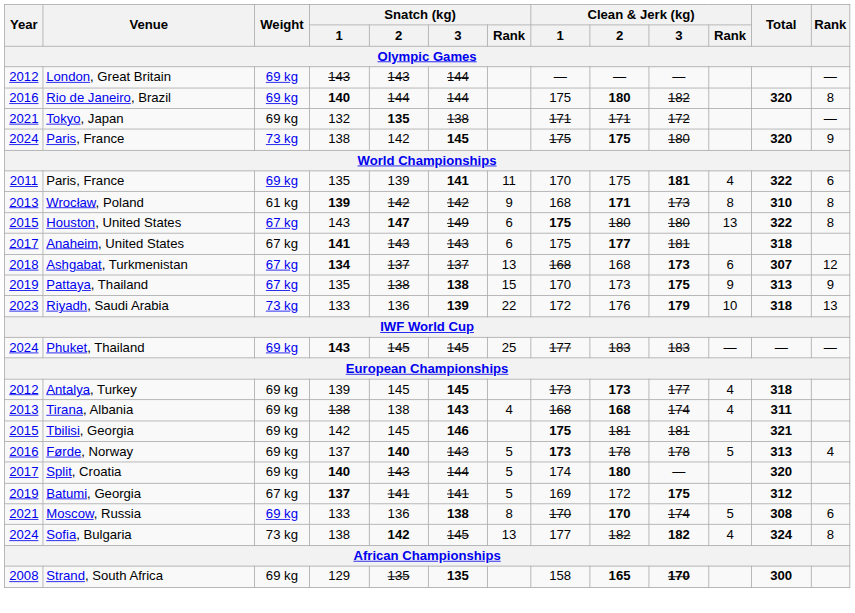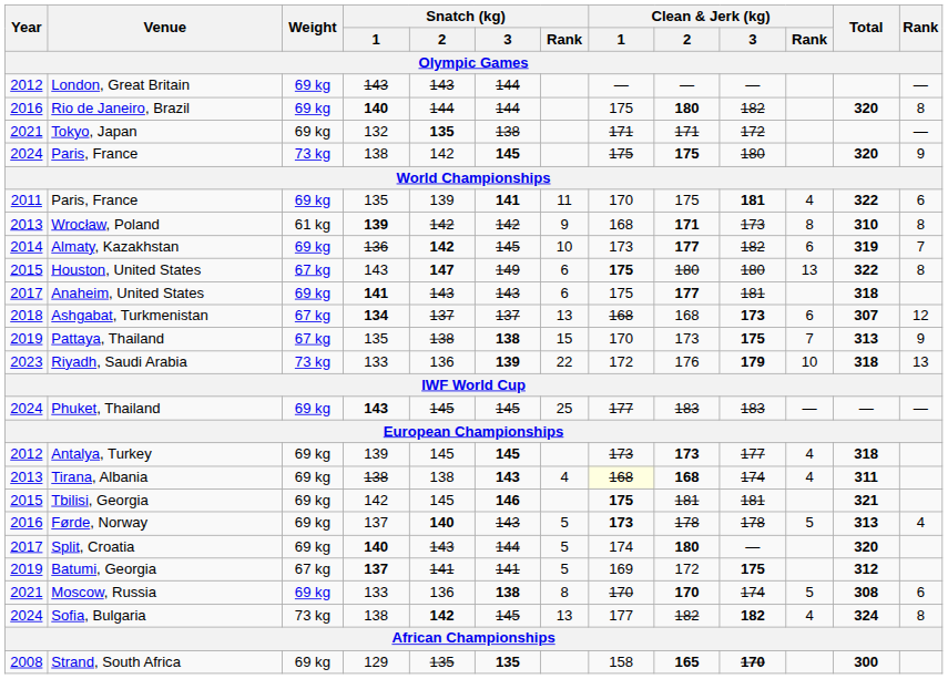 <table class="wikitable" style="text-align:center;">
 <tr>
 <th rowspan=2 width=40>Year</th>
 <th rowspan=2 width=250>Venue</th>
 <th rowspan=2 width=60>Weight</th>
 <th colspan=4>Snatch (kg)</th>
 <th colspan=4>Clean & Jerk (kg)</th>
 <th rowspan=2 width=65>Total</th>
 <th rowspan=2 width=40>Rank</th>
 </tr>
 <tr>
 <th width=65>1</th>
 <th width=65>2</th>
 <th width=65>3</th>
 <th width=45>Rank</th>
 <th width=65>1</th>
 <th width=65>2</th>
 <th width=65>3</th>
 <th width=45>Rank</th>
 </tr>
 <tr>
 <th colspan=13><a href='#'>Olympic Games</a></th>
 </tr>
 <tr>
 <td><a href='#'>2012</a></td>
 <td align=left><a href='#'>London</a>, Great Britain</td>
 <td><a href='#'>69 kg</a></td>
 <td><s>143</s></td>
 <td><s>143</s></td>
 <td><s>144</s></td>
 <td></td>
 <td>—</td>
 <td>—</td>
 <td>—</td>
 <td></td>
 <td></td>
 <td>—</td>
 </tr>
 <tr>
 <td><a href='#'>2016</a></td>
 <td align=left><a href='#'>Rio de Janeiro</a>, Brazil</td>
 <td><a href='#'>69 kg</a></td>
 <td><strong>140</strong></td>
 <td><s>144</s></td>
 <td><s>144</s></td>
 <td></td>
 <td>175</td>
 <td><strong>180</strong></td>
 <td><s>182</s></td>
 <td></td>
 <td><strong>320</strong></td>
 <td>8</td>
 </tr>
 <tr>
 <td><a href='#'>2021</a></td>
 <td align=left><a href='#'>Tokyo</a>, Japan</td>
 <td>69 kg</td>
 <td>132</td>
 <td><strong>135</strong></td>
 <td><s>138</s></td>
 <td></td>
 <td><s>171</s></td>
 <td><s>171</s></td>
 <td><s>172</s></td>
 <td></td>
 <td></td>
 <td>—</td>
 </tr>
 <tr>
 <td><a href='#'>2024</a></td>
 <td align=left><a href='#'>Paris</a>, France</td>
 <td><a href='#'>73 kg</a></td>
 <td>138</td>
 <td>142</td>
 <td><strong>145</strong></td>
 <td></td>
 <td><s>175</s></td>
 <td><strong>175</strong></td>
 <td><s>180</s></td>
 <td></td>
 <td><strong>320</strong></td>
 <td>9</td>
 </tr>
 <tr>
 <th colspan=13><a href='#'>World Championships</a></th>
 </tr>
 <tr>
 <td><a href='#'>2011</a></td>
 <td align=left>Paris, France</td>
 <td><a href='#'>69 kg</a></td>
 <td>135</td>
 <td>139</td>
 <td><strong>141</strong></td>
 <td>11</td>
 <td>170</td>
 <td>175</td>
 <td><strong>181</strong></td>
 <td>4</td>
 <td><strong>322</strong></td>
 <td>6</td>
 </tr>
 <tr>
 <td><a href='#'>2013</a></td>
 <td align=left><a href='#'>Wrocław</a>, Poland</td>
 <td>61 kg</td>
 <td><strong>139</strong></td>
 <td><s>142</s></td>
 <td><s>142</s></td>
 <td>9</td>
 <td>168</td>
 <td><strong>171</strong></td>
 <td><s>173</s></td>
 <td>8</td>
 <td><strong>310</strong></td>
 <td>8</td>
 </tr>
 <tr>
+<td><a href='#'>2014</a></td>
+<td align=left><a href='#'>Almaty</a>, Kazakhstan</td>
+<td><a href='#'>69 kg</a></td>
+<td><s>136</s></td>
+<td><strong>142</strong></td>
+<td><s>145</s></td>
+<td>10</td>
+<td>173</td>
+<td><strong>177</strong></td>
+<td><s>182</s></td>
+<td>6</td>
+<td><strong>319</strong></td>
+<td>7</td>
+</tr>
+<tr>
 <td><a href='#'>2015</a></td>
 <td align=left><a href='#'>Houston</a>, United States</td>
 <td><a href='#'>67 kg</a></td>
 <td>143</td>
 <td><strong>147</strong></td>
 <td><s>149 </s></td>
 <td>6</td>
 <td><strong>175</strong></td>
 <td><s>180 </s></td>
 <td><s>180 </s></td>
 <td>13</td>
 <td><strong>322</strong></td>
 <td>8</td>
 </tr>
 <tr>
 <td><a href='#'>2017</a></td>
 <td align=left><a href='#'>Anaheim</a>, United States</td>
-<td>67 kg</td>
+<td><a href='#'>69 kg</a></td>
 <td><strong>141</strong></td>
 <td><s>143</s></td>
 <td><s>143</s></td>
 <td>6</td>
 <td>175</td>
 <td><strong>177</strong></td>
 <td><s>181</s></td>
 <td></td>
 <td><strong>318</strong></td>
 <td></td>
 </tr>
 <tr>
 <td><a href='#'>2018</a></td>
 <td align=left><a href='#'>Ashgabat</a>, Turkmenistan</td>
 <td><a href='#'>67 kg</a></td>
 <td><strong>134</strong></td>
 <td><s>137</s></td>
 <td><s>137</s></td>
 <td>13</td>
 <td><s>168</s></td>
 <td>168</td>
 <td><strong>173</strong></td>
 <td>6</td>
 <td><strong>307</strong></td>
 <td>12</td>
 </tr>
 <tr>
 <td><a href='#'>2019</a></td>
 <td align=left><a href='#'>Pattaya</a>, Thailand</td>
 <td><a href='#'>67 kg</a></td>
 <td>135</td>
 <td><s>138</s></td>
 <td><strong>138</strong></td>
 <td>15</td>
 <td>170</td>
 <td>173</td>
 <td><strong>175</strong></td>
-<td>9</td>
+<td>7</td>
 <td><strong>313</strong></td>
 <td>9</td>
 </tr>
 <tr>
 <td><a href='#'>2023</a></td>
 <td align=left><a href='#'>Riyadh</a>, Saudi Arabia</td>
 <td><a href='#'>73 kg</a></td>
 <td>133</td>
 <td>136</td>
 <td><strong>139</strong></td>
 <td>22</td>
 <td>172</td>
 <td>176</td>
 <td><strong>179</strong></td>
 <td>10</td>
 <td><strong>318</strong></td>
 <td>13</td>
 </tr>
 <tr>
 <th colspan=13><a href='#'>IWF World Cup</a></th>
 </tr>
 <tr>
 <td><a href='#'>2024</a></td>
 <td align=left><a href='#'>Phuket</a>, Thailand</td>
 <td><a href='#'>69 kg</a></td>
 <td><strong>143</strong></td>
 <td><s>145</s></td>
 <td><s>145</s></td>
 <td>25</td>
 <td><s>177</s></td>
 <td><s>183</s></td>
 <td><s>183</s></td>
 <td>—</td>
 <td>—</td>
 <td>—</td>
 </tr>
 <tr>
 <th colspan=13><a href='#'>European Championships</a></th>
 </tr>
 <tr>
 <td><a href='#'>2012</a></td>
 <td align=left><a href='#'>Antalya</a>, Turkey</td>
 <td>69 kg</td>
 <td>139</td>
 <td>145</td>
 <td><strong>145</strong></td>
 <td></td>
 <td><s>173</s></td>
 <td><strong>173</strong></td>
 <td><s>177</s></td>
 <td>4</td>
 <td><strong>318</strong></td>
 <td></td>
 </tr>
 <tr>
 <td><a href='#'>2013</a></td>
 <td align=left><a href='#'>Tirana</a>, Albania</td>
 <td>69 kg</td>
 <td><s>138</s></td>
 <td>138</td>
 <td><strong>143</strong></td>
 <td>4</td>
-<td><s>168</s></td>
+<td style="background: lightyellow;"><s>168</s></td>
 <td><strong>168</strong></td>
 <td><s>174</s></td>
 <td>4</td>
 <td><strong>311</strong></td>
 <td></td>
 </tr>
 <tr>
 <td><a href='#'>2015</a></td>
 <td align=left><a href='#'>Tbilisi</a>, Georgia</td>
 <td>69 kg</td>
 <td>142</td>
 <td>145</td>
 <td><strong>146</strong></td>
 <td></td>
 <td><strong>175</strong></td>
 <td><s>181</s></td>
 <td><s>181</s></td>
 <td></td>
 <td><strong>321</strong></td>
 <td></td>
 </tr>
 <tr>
 <td><a href='#'>2016</a></td>
 <td align=left><a href='#'>Førde</a>, Norway</td>
 <td>69 kg</td>
 <td>137</td>
 <td><strong>140</strong></td>
 <td><s>143</s></td>
 <td>5</td>
 <td><strong>173</strong></td>
 <td><s>178</s></td>
 <td><s>178</s></td>
 <td>5</td>
 <td><strong>313</strong></td>
 <td>4</td>
 </tr>
 <tr>
 <td><a href='#'>2017</a></td>
 <td align=left><a href='#'>Split</a>, Croatia</td>
 <td>69 kg</td>
 <td><strong>140</strong></td>
 <td><s>143</s></td>
 <td><s>144</s></td>
 <td>5</td>
 <td>174</td>
 <td><strong>180</strong></td>
 <td>—</td>
 <td></td>
 <td><strong>320</strong></td>
 <td></td>
 </tr>
 <tr>
 <td><a href='#'>2019</a></td>
 <td align=left><a href='#'>Batumi</a>, Georgia</td>
 <td>67 kg</td>
 <td><strong>137</strong></td>
 <td><s>141</s></td>
 <td><s>141</s></td>
 <td>5</td>
 <td>169</td>
 <td>172</td>
 <td><strong>175</strong></td>
 <td></td>
 <td><strong>312</strong></td>
 <td></td>
 </tr>
 <tr>
 <td><a href='#'>2021</a></td>
 <td align=left><a href='#'>Moscow</a>, Russia</td>
 <td><a href='#'>69 kg</a></td>
 <td>133</td>
 <td>136</td>
 <td><strong>138</strong></td>
 <td>8</td>
 <td><s>170</s></td>
 <td><strong>170</strong></td>
 <td><s>174</s></td>
 <td>5</td>
 <td><strong>308</strong></td>
 <td>6</td>
 </tr>
 <tr>
 <td><a href='#'>2024</a></td>
 <td align=left><a href='#'>Sofia</a>, Bulgaria</td>
 <td>73 kg</td>
 <td>138</td>
 <td><strong>142</strong></td>
 <td><s>145</s></td>
 <td>13</td>
 <td>177</td>
 <td><s>182</s></td>
 <td><strong>182</strong></td>
 <td>4</td>
 <td><strong>324</strong></td>
 <td>8</td>
 </tr>
 <tr>
 <th colspan=13><a href='#'>African Championships</a></th>
 </tr>
 <tr>
 <td><a href='#'>2008</a></td>
 <td align=left><a href='#'>Strand</a>, South Africa</td>
 <td>69 kg</td>
 <td>129</td>
 <td><s>135</s></td>
 <td><strong>135</strong></td>
 <td></td>
 <td>158</td>
 <td><strong>165</strong></td>
 <td><strong><s>170</s></strong></td>
 <td></td>
 <td><strong>300</strong></td>
 <td></td>
 </tr>
 </table>
